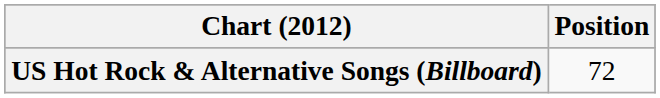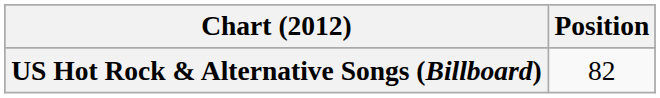 <table class="wikitable plainrowheaders" style="text-align:center">
 <tr>
 <th scope="col">Chart (2012)</th>
 <th scope="col">Position</th>
 </tr>
 <tr>
 <th scope="row">US Hot Rock & Alternative Songs (<em>Billboard</em>)</th>
-<td>72</td>
+<td>82</td>
 </tr>
 </table>
